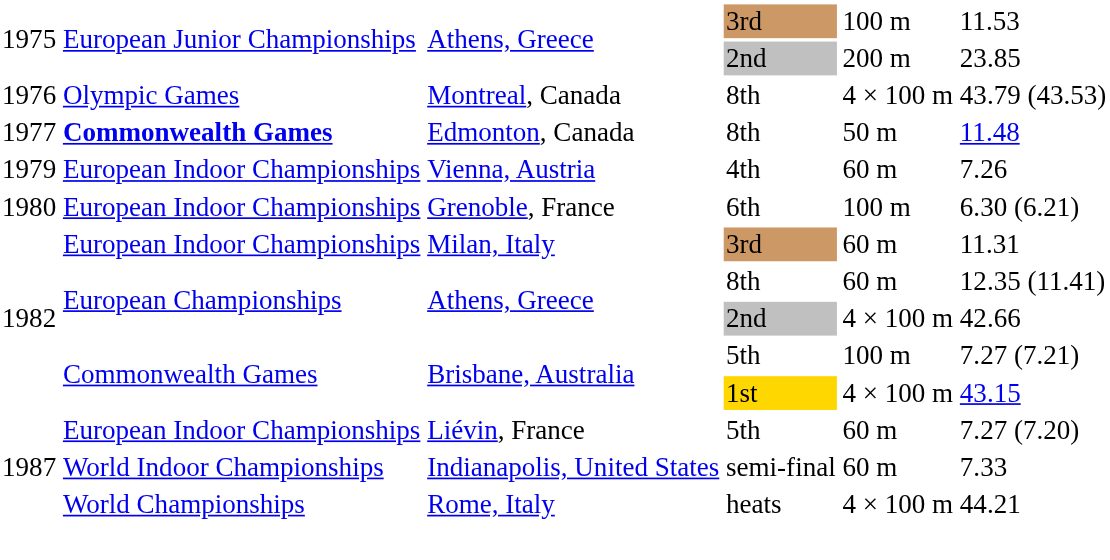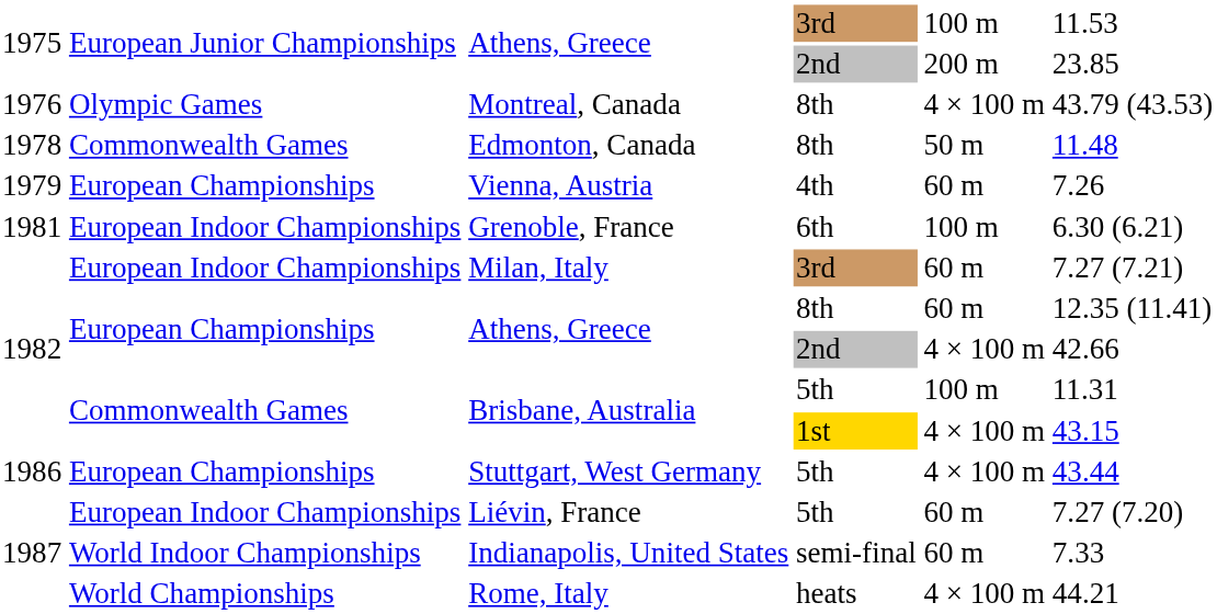 <table>
 <tr>
 <td rowspan=2>1975</td>
 <td rowspan=2><a href='#'>European Junior Championships</a></td>
 <td rowspan=2><a href='#'>Athens, Greece</a></td>
 <td bgcolor="cc9966">3rd</td>
 <td>100 m</td>
 <td>11.53</td>
 </tr>
 <tr>
 <td bgcolor="silver">2nd</td>
 <td>200 m</td>
 <td>23.85</td>
 </tr>
 <tr>
 <td>1976</td>
 <td><a href='#'>Olympic Games</a></td>
 <td><a href='#'>Montreal</a>, Canada</td>
 <td>8th</td>
 <td>4 × 100 m</td>
 <td>43.79 (43.53)</td>
 </tr>
 <tr>
-<td>1977</td>
-<td><strong><a href='#'>Commonwealth Games</a></strong></td>
+<td>1978</td>
+<td><a href='#'>Commonwealth Games</a></td>
 <td><a href='#'>Edmonton</a>, Canada</td>
 <td>8th</td>
 <td>50 m</td>
 <td><a href='#'>11.48</a></td>
 </tr>
 <tr>
 <td>1979</td>
-<td><a href='#'>European Indoor Championships</a></td>
+<td><a href='#'>European Championships</a></td>
 <td><a href='#'>Vienna, Austria</a></td>
 <td>4th</td>
 <td>60 m</td>
 <td>7.26</td>
 </tr>
 <tr>
-<td>1980</td>
+<td>1981</td>
 <td><a href='#'>European Indoor Championships</a></td>
 <td><a href='#'>Grenoble</a>, France</td>
 <td>6th</td>
 <td>100 m</td>
 <td>6.30 (6.21)</td>
 </tr>
 <tr>
 <td rowspan=5>1982</td>
 <td><a href='#'>European Indoor Championships</a></td>
 <td><a href='#'>Milan, Italy</a></td>
 <td bgcolor="cc9966">3rd</td>
 <td>60 m</td>
-<td>11.31</td>
+<td>7.27 (7.21)</td>
 </tr>
 <tr>
 <td rowspan=2><a href='#'>European Championships</a></td>
 <td rowspan=2><a href='#'>Athens, Greece</a></td>
 <td>8th</td>
 <td>60 m</td>
 <td>12.35 (11.41)</td>
 </tr>
 <tr>
 <td bgcolor="silver">2nd</td>
 <td>4 × 100 m</td>
 <td>42.66</td>
 </tr>
 <tr>
 <td rowspan=2><a href='#'>Commonwealth Games</a></td>
 <td rowspan=2><a href='#'>Brisbane, Australia</a></td>
 <td>5th</td>
 <td>100 m</td>
-<td>7.27 (7.21)</td>
+<td>11.31</td>
 </tr>
 <tr>
 <td bgcolor="gold">1st</td>
 <td>4 × 100 m</td>
 <td><a href='#'>43.15</a></td>
+</tr>
+<tr>
+<td>1986</td>
+<td><a href='#'>European Championships</a></td>
+<td><a href='#'>Stuttgart, West Germany</a></td>
+<td>5th</td>
+<td>4 × 100 m</td>
+<td><a href='#'>43.44</a></td>
 </tr>
 <tr>
 <td rowspan=3>1987</td>
 <td><a href='#'>European Indoor Championships</a></td>
 <td><a href='#'>Liévin</a>, France</td>
 <td>5th</td>
 <td>60 m</td>
 <td>7.27 (7.20)</td>
 </tr>
 <tr>
 <td><a href='#'>World Indoor Championships</a></td>
 <td><a href='#'>Indianapolis, United States</a></td>
 <td>semi-final</td>
 <td>60 m</td>
 <td>7.33</td>
 </tr>
 <tr>
 <td><a href='#'>World Championships</a></td>
 <td><a href='#'>Rome, Italy</a></td>
 <td>heats</td>
 <td>4 × 100 m</td>
 <td>44.21</td>
 </tr>
 </table>
